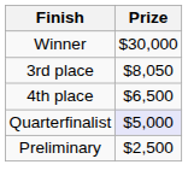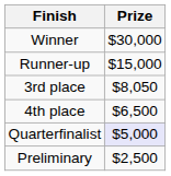 <table class="wikitable" style="text-align:center;">
 <tr>
 <th>Finish</th>
 <th>Prize</th>
 </tr>
 <tr>
 <td>Winner</td>
 <td>$30,000</td>
+</tr>
+<tr>
+<td>Runner-up</td>
+<td>$15,000</td>
 </tr>
 <tr>
 <td>3rd place</td>
 <td>$8,050</td>
 </tr>
 <tr>
 <td>4th place</td>
 <td>$6,500</td>
 </tr>
 <tr>
 <td>Quarterfinalist</td>
 <td style="background: lavender;">$5,000</td>
 </tr>
 <tr>
 <td>Preliminary</td>
 <td>$2,500</td>
 </tr>
 </table>
